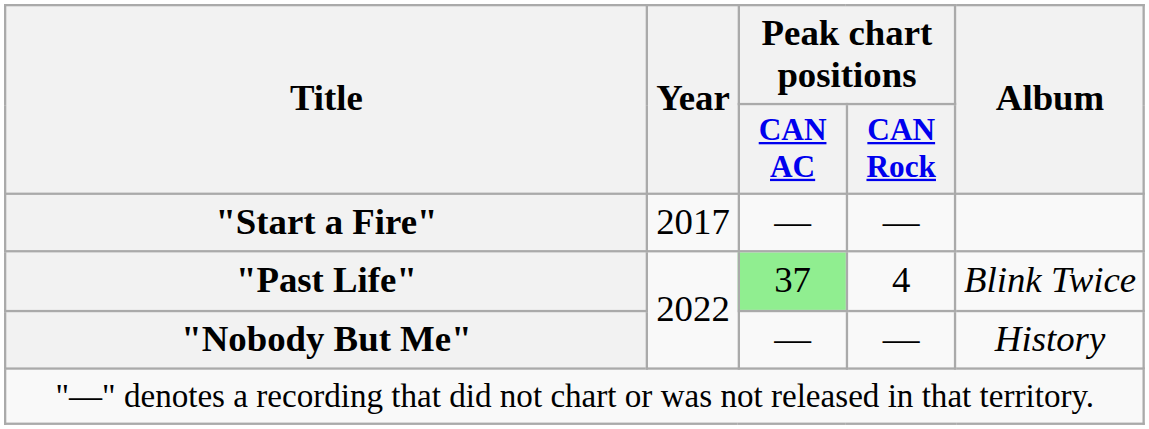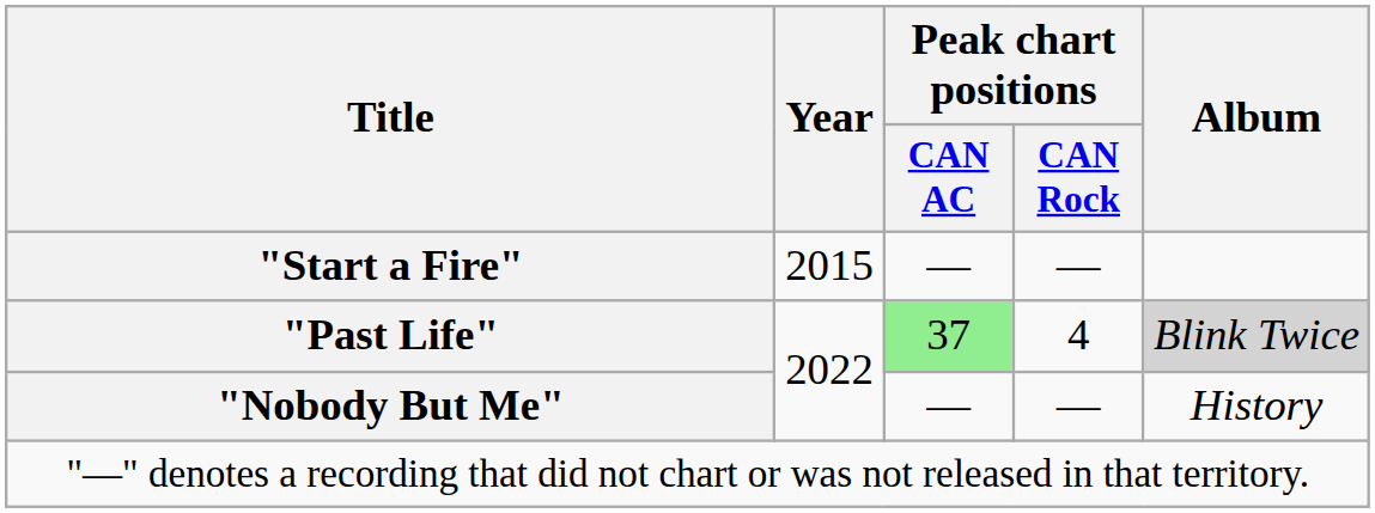 <table class="wikitable plainrowheaders" style="text-align:center;">
 <tr>
 <th scope="col" rowspan="2" style="width:17em;">Title</th>
 <th scope="col" rowspan="2">Year</th>
 <th scope="col" colspan="2">Peak chart positions</th>
 <th scope="col" rowspan="2">Album</th>
 </tr>
 <tr>
 <th scope="col" style="width:3em;font-size:85%;"><a href='#'>CAN<br>AC</a><br></th>
 <th scope="col" style="width:3em;font-size:85%;"><a href='#'>CAN<br>Rock</a><br></th>
 </tr>
 <tr>
 <th scope="row">"Start a Fire"<br></th>
-<td>2017</td>
+<td>2015</td>
 <td>—</td>
 <td>—</td>
 <td></td>
 </tr>
 <tr>
 <th scope="row">"Past Life"<br></th>
 <td rowspan="2">2022</td>
 <td style="background: lightgreen;">37</td>
 <td>4</td>
-<td><em>Blink Twice</em></td>
+<td style="background: lightgrey;"><em>Blink Twice</em></td>
 </tr>
 <tr>
 <th scope="row">"Nobody But Me"<br></th>
 <td>—</td>
 <td>—</td>
 <td><em>History</em></td>
 </tr>
 <tr>
 <td colspan="10" style="font-size:90%">"—" denotes a recording that did not chart or was not released in that territory.</td>
 </tr>
 </table>
